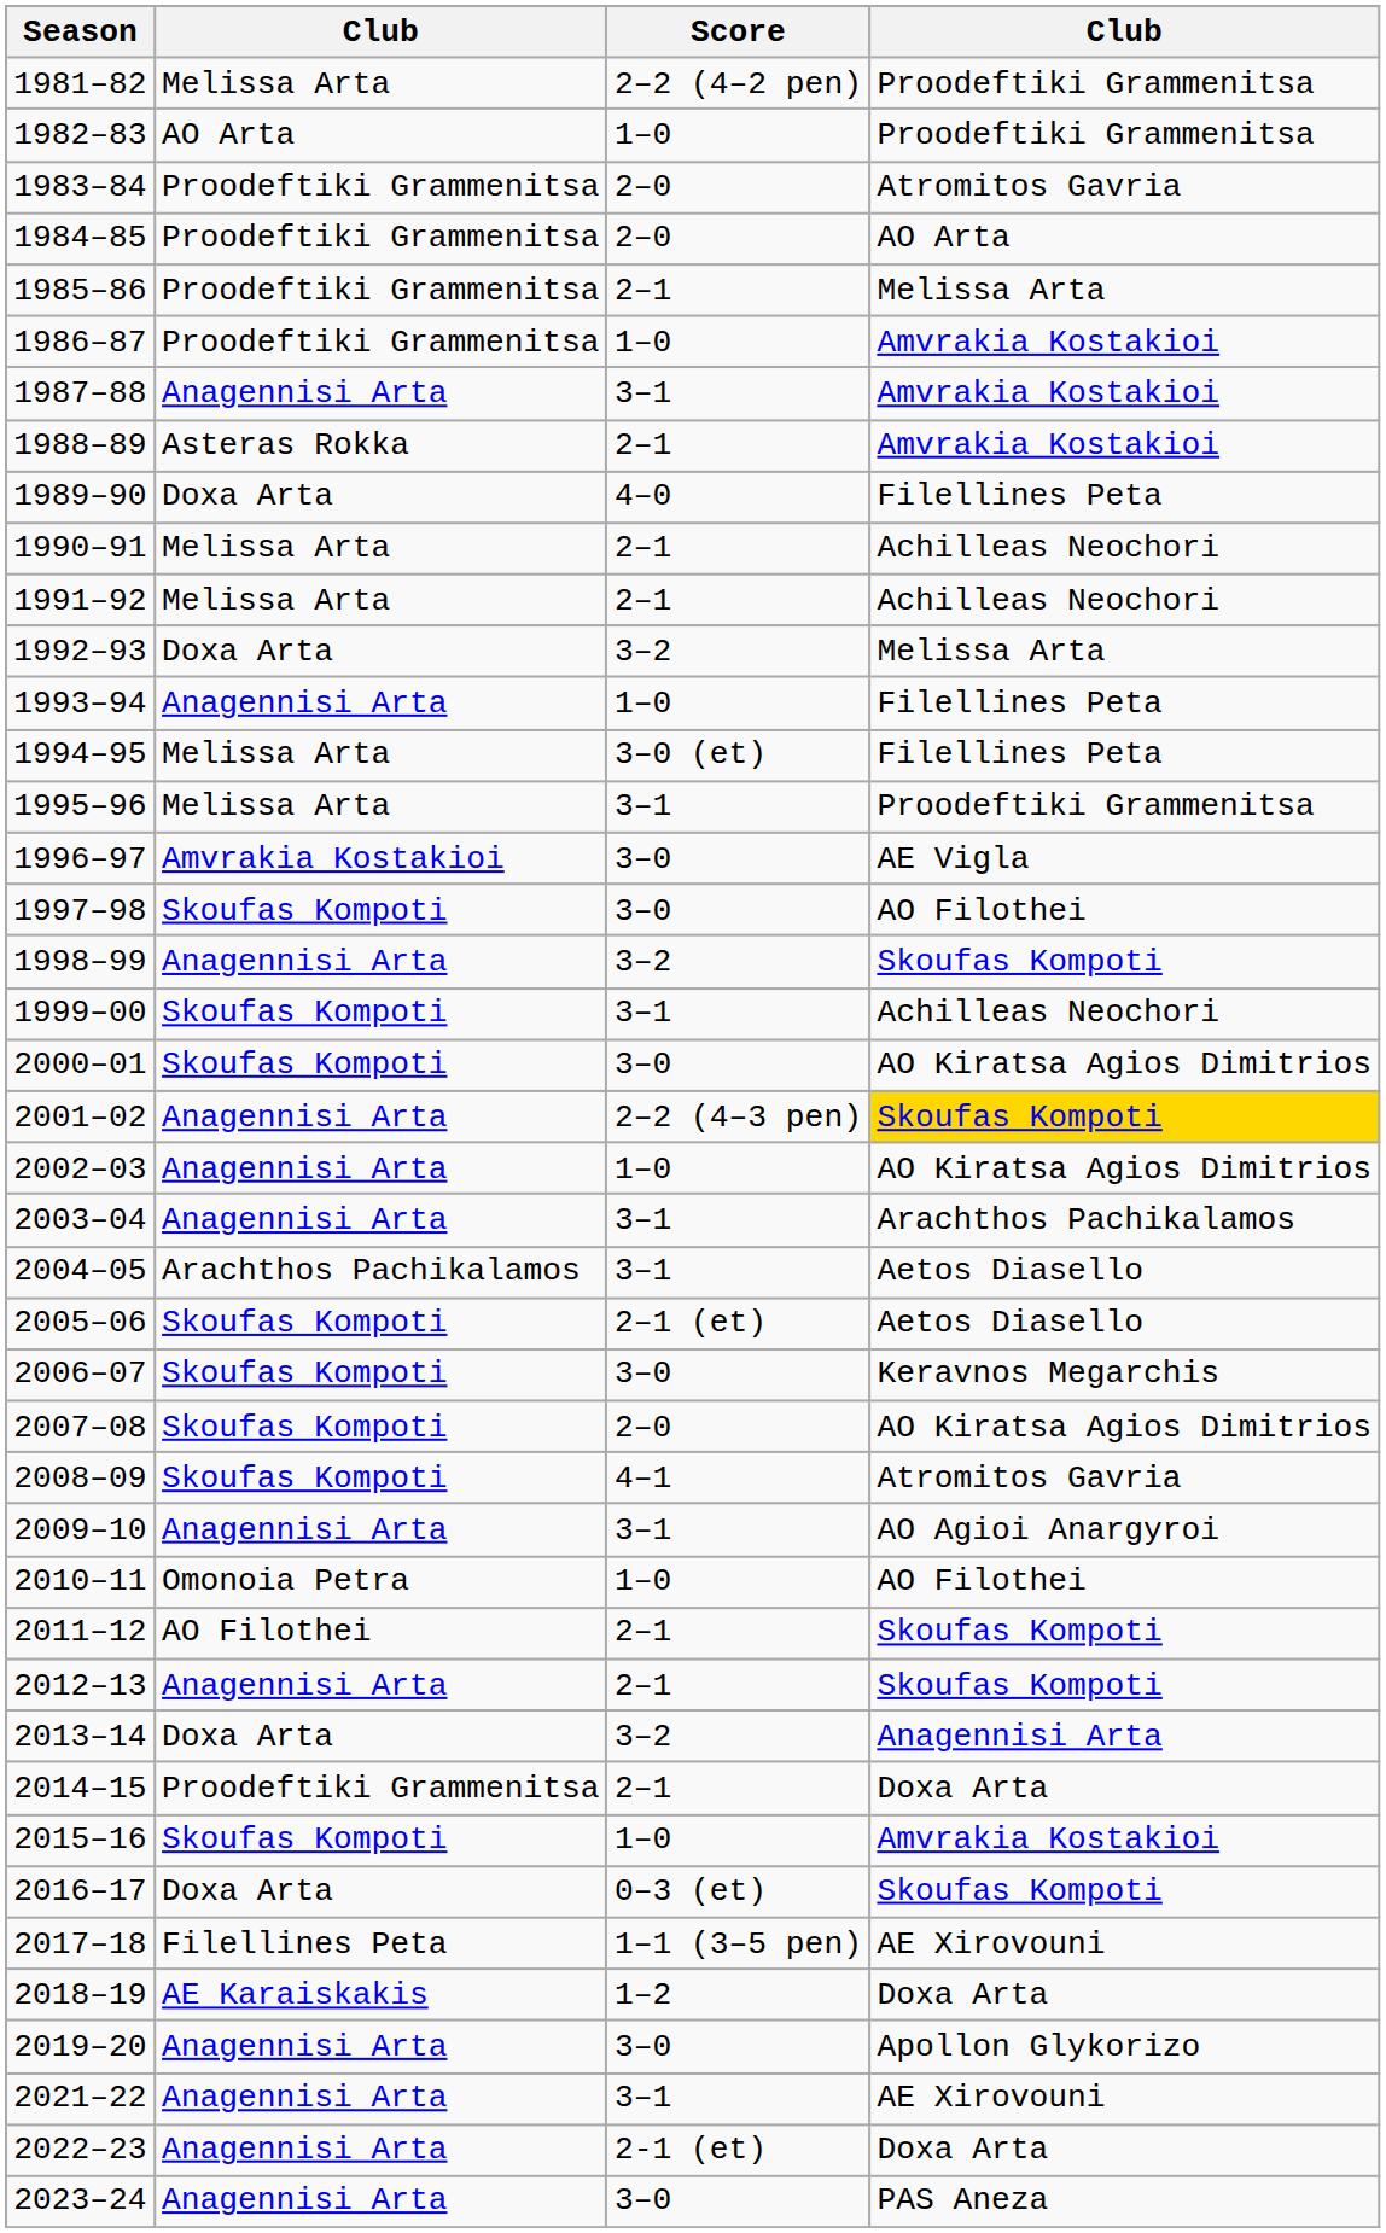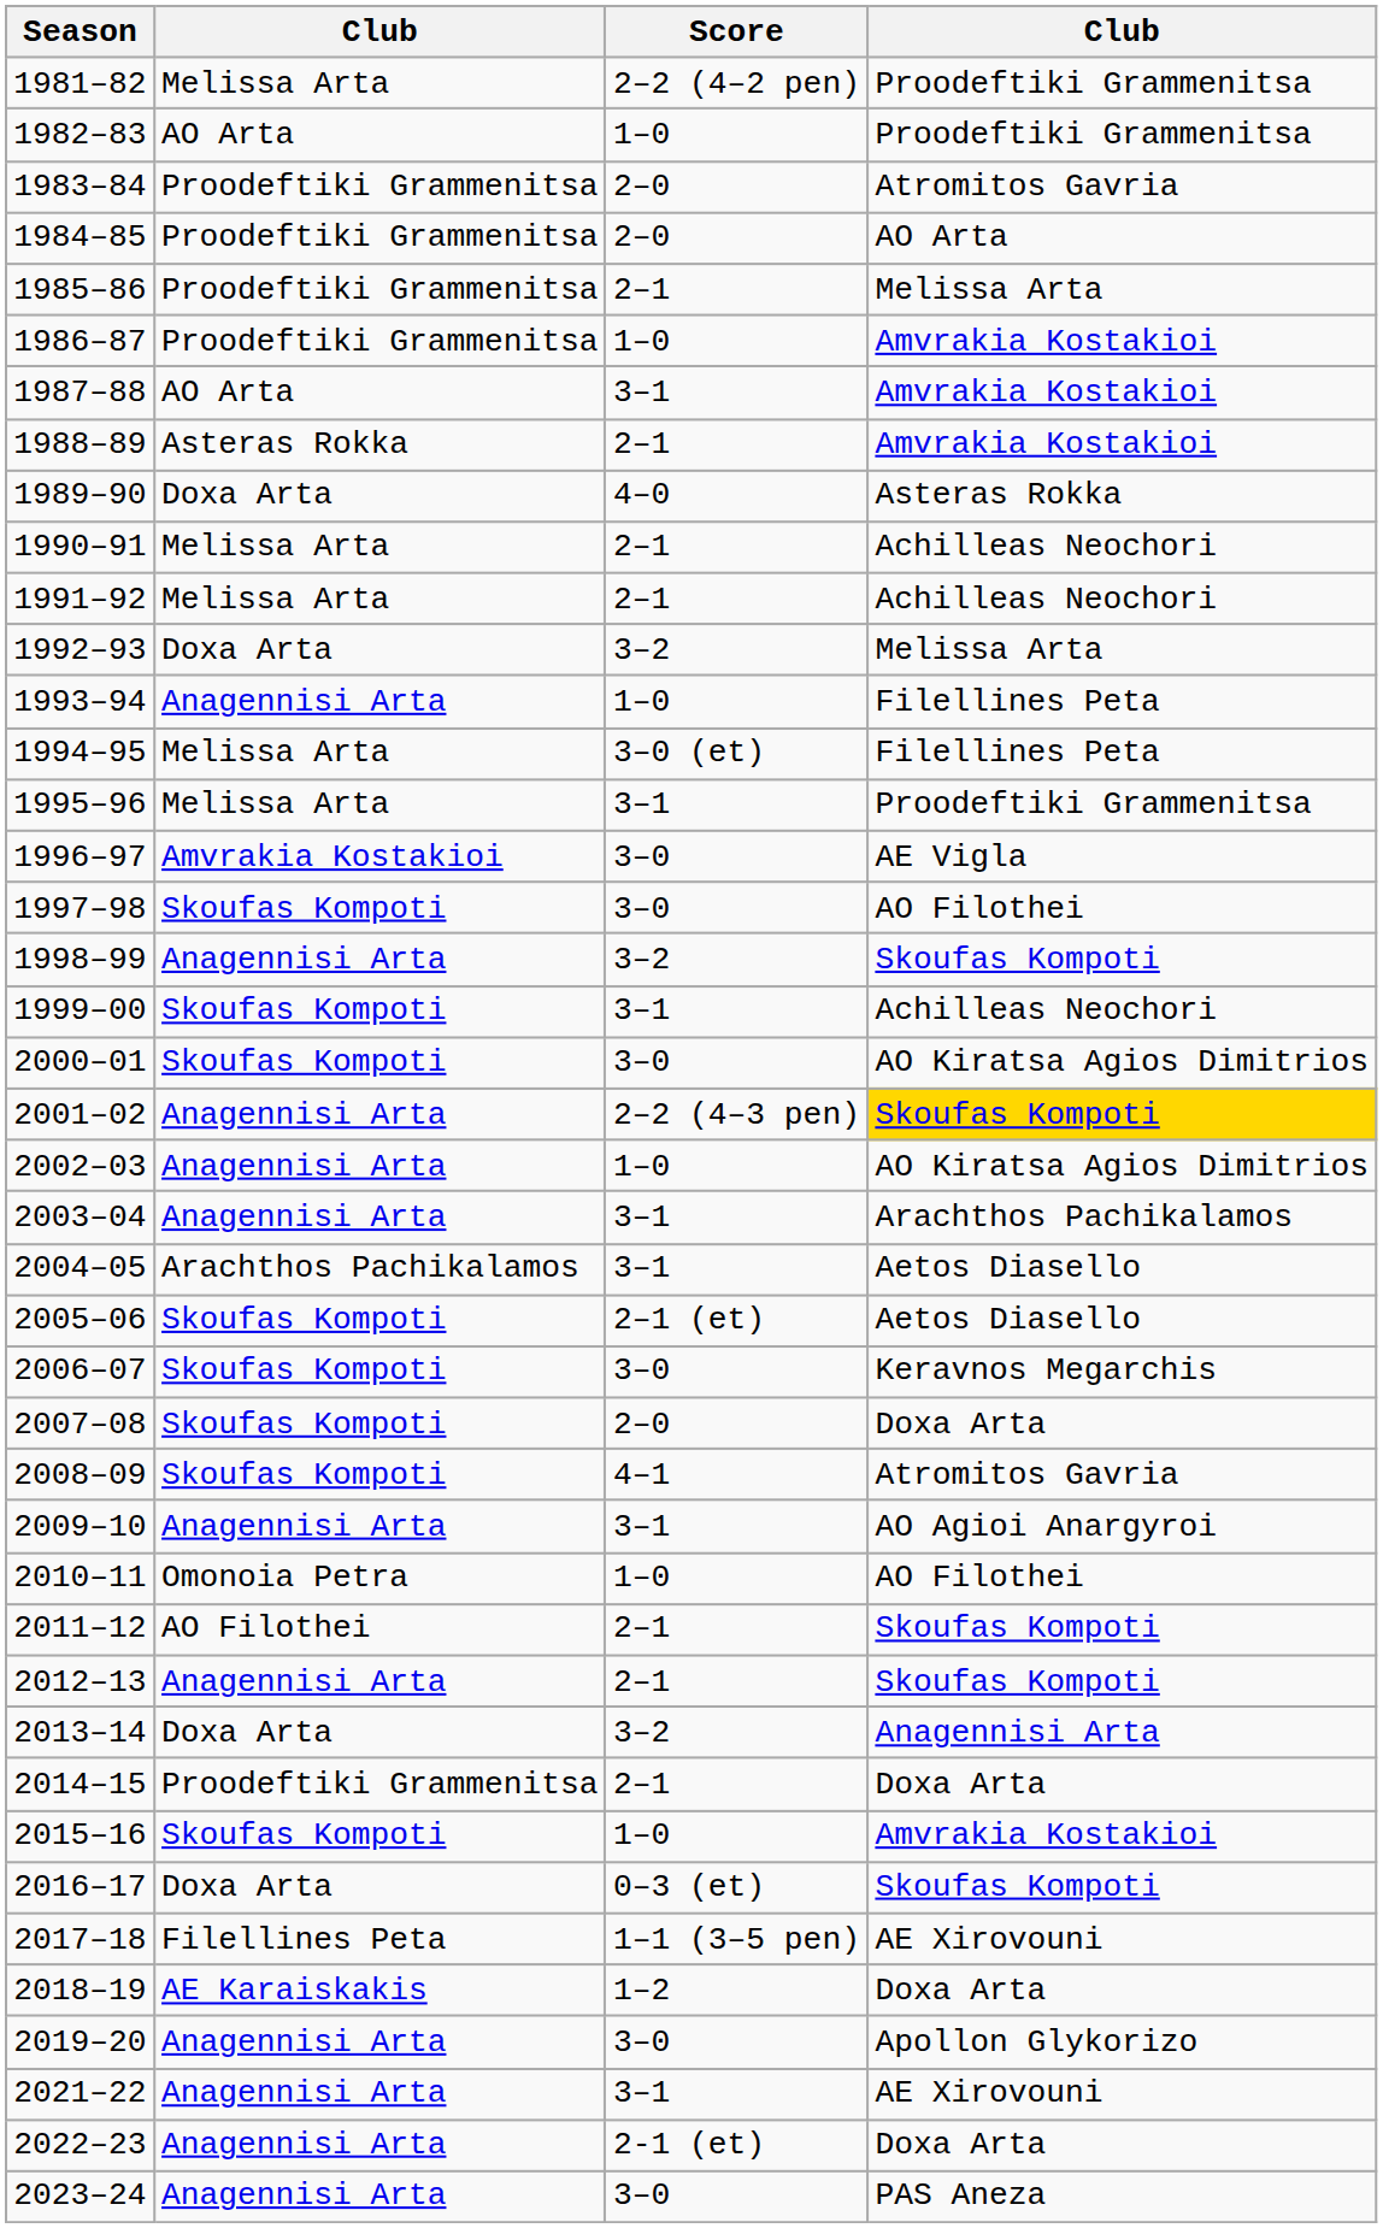 <table class="wikitable">
 <tr>
 <th>Season</th>
 <th>Club</th>
 <th>Score</th>
 <th>Club</th>
 </tr>
 <tr>
 <td>1981–82</td>
 <td>Melissa Arta</td>
 <td>2–2 (4–2 pen)</td>
 <td>Proodeftiki Grammenitsa</td>
 </tr>
 <tr>
 <td>1982–83</td>
 <td>AO Arta</td>
 <td>1–0</td>
 <td>Proodeftiki Grammenitsa</td>
 </tr>
 <tr>
 <td>1983–84</td>
 <td>Proodeftiki Grammenitsa</td>
 <td>2–0</td>
 <td>Atromitos Gavria</td>
 </tr>
 <tr>
 <td>1984–85</td>
 <td>Proodeftiki Grammenitsa</td>
 <td>2–0</td>
 <td>AO Arta</td>
 </tr>
 <tr>
 <td>1985–86</td>
 <td>Proodeftiki Grammenitsa</td>
 <td>2–1</td>
 <td>Melissa Arta</td>
 </tr>
 <tr>
 <td>1986–87</td>
 <td>Proodeftiki Grammenitsa</td>
 <td>1–0</td>
 <td><a href='#'>Amvrakia Kostakioi</a></td>
 </tr>
 <tr>
 <td>1987–88</td>
-<td><a href='#'>Anagennisi Arta</a></td>
+<td>AO Arta</td>
 <td>3–1</td>
 <td><a href='#'>Amvrakia Kostakioi</a></td>
 </tr>
 <tr>
 <td>1988–89</td>
 <td>Asteras Rokka</td>
 <td>2–1</td>
 <td><a href='#'>Amvrakia Kostakioi</a></td>
 </tr>
 <tr>
 <td>1989–90</td>
 <td>Doxa Arta</td>
 <td>4–0</td>
-<td>Filellines Peta</td>
+<td>Asteras Rokka</td>
 </tr>
 <tr>
 <td>1990–91</td>
 <td>Melissa Arta</td>
 <td>2–1</td>
 <td>Achilleas Neochori</td>
 </tr>
 <tr>
 <td>1991–92</td>
 <td>Melissa Arta</td>
 <td>2–1</td>
 <td>Achilleas Neochori</td>
 </tr>
 <tr>
 <td>1992–93</td>
 <td>Doxa Arta</td>
 <td>3–2</td>
 <td>Melissa Arta</td>
 </tr>
 <tr>
 <td>1993–94</td>
 <td><a href='#'>Anagennisi Arta</a></td>
 <td>1–0</td>
 <td>Filellines Peta</td>
 </tr>
 <tr>
 <td>1994–95</td>
 <td>Melissa Arta</td>
 <td>3–0 (et)</td>
 <td>Filellines Peta</td>
 </tr>
 <tr>
 <td>1995–96</td>
 <td>Melissa Arta</td>
 <td>3–1</td>
 <td>Proodeftiki Grammenitsa</td>
 </tr>
 <tr>
 <td>1996–97</td>
 <td><a href='#'>Amvrakia Kostakioi</a></td>
 <td>3–0</td>
 <td>AE Vigla</td>
 </tr>
 <tr>
 <td>1997–98</td>
 <td><a href='#'>Skoufas Kompoti</a></td>
 <td>3–0</td>
 <td>AO Filothei</td>
 </tr>
 <tr>
 <td>1998–99</td>
 <td><a href='#'>Anagennisi Arta</a></td>
 <td>3–2</td>
 <td><a href='#'>Skoufas Kompoti</a></td>
 </tr>
 <tr>
 <td>1999–00</td>
 <td><a href='#'>Skoufas Kompoti</a></td>
 <td>3–1</td>
 <td>Achilleas Neochori</td>
 </tr>
 <tr>
 <td>2000–01</td>
 <td><a href='#'>Skoufas Kompoti</a></td>
 <td>3–0</td>
 <td>AO Kiratsa Agios Dimitrios</td>
 </tr>
 <tr>
 <td>2001–02</td>
 <td><a href='#'>Anagennisi Arta</a></td>
 <td>2–2 (4–3 pen)</td>
 <td style="background: gold;"><a href='#'>Skoufas Kompoti</a></td>
 </tr>
 <tr>
 <td>2002–03</td>
 <td><a href='#'>Anagennisi Arta</a></td>
 <td>1–0</td>
 <td>AO Kiratsa Agios Dimitrios</td>
 </tr>
 <tr>
 <td>2003–04</td>
 <td><a href='#'>Anagennisi Arta</a></td>
 <td>3–1</td>
 <td>Arachthos Pachikalamos</td>
 </tr>
 <tr>
 <td>2004–05</td>
 <td>Arachthos Pachikalamos</td>
 <td>3–1</td>
 <td>Aetos Diasello</td>
 </tr>
 <tr>
 <td>2005–06</td>
 <td><a href='#'>Skoufas Kompoti</a></td>
 <td>2–1 (et)</td>
 <td>Aetos Diasello</td>
 </tr>
 <tr>
 <td>2006–07</td>
 <td><a href='#'>Skoufas Kompoti</a></td>
 <td>3–0</td>
 <td>Keravnos Megarchis</td>
 </tr>
 <tr>
 <td>2007–08</td>
 <td><a href='#'>Skoufas Kompoti</a></td>
 <td>2–0</td>
-<td>AO Kiratsa Agios Dimitrios</td>
+<td>Doxa Arta</td>
 </tr>
 <tr>
 <td>2008–09</td>
 <td><a href='#'>Skoufas Kompoti</a></td>
 <td>4–1</td>
 <td>Atromitos Gavria</td>
 </tr>
 <tr>
 <td>2009–10</td>
 <td><a href='#'>Anagennisi Arta</a></td>
 <td>3–1</td>
 <td>AO Agioi Anargyroi</td>
 </tr>
 <tr>
 <td>2010–11</td>
 <td>Omonoia Petra</td>
 <td>1–0</td>
 <td>AO Filothei</td>
 </tr>
 <tr>
 <td>2011–12</td>
 <td>AO Filothei</td>
 <td>2–1</td>
 <td><a href='#'>Skoufas Kompoti</a></td>
 </tr>
 <tr>
 <td>2012–13</td>
 <td><a href='#'>Anagennisi Arta</a></td>
 <td>2–1</td>
 <td><a href='#'>Skoufas Kompoti</a></td>
 </tr>
 <tr>
 <td>2013–14</td>
 <td>Doxa Arta</td>
 <td>3–2</td>
 <td><a href='#'>Anagennisi Arta</a></td>
 </tr>
 <tr>
 <td>2014–15</td>
 <td>Proodeftiki Grammenitsa</td>
 <td>2–1</td>
 <td>Doxa Arta</td>
 </tr>
 <tr>
 <td>2015–16</td>
 <td><a href='#'>Skoufas Kompoti</a></td>
 <td>1–0</td>
 <td><a href='#'>Amvrakia Kostakioi</a></td>
 </tr>
 <tr>
 <td>2016–17</td>
 <td>Doxa Arta</td>
 <td>0–3 (et)</td>
 <td><a href='#'>Skoufas Kompoti</a></td>
 </tr>
 <tr>
 <td>2017–18</td>
 <td>Filellines Peta</td>
 <td>1–1 (3–5 pen)</td>
 <td>AE Xirovouni</td>
 </tr>
 <tr>
 <td>2018–19</td>
 <td><a href='#'>AE Karaiskakis</a></td>
 <td>1–2</td>
 <td>Doxa Arta</td>
 </tr>
 <tr>
 <td>2019–20</td>
 <td><a href='#'>Anagennisi Arta</a></td>
 <td>3–0</td>
 <td>Apollon Glykorizo</td>
 </tr>
 <tr>
 <td>2021–22</td>
 <td><a href='#'>Anagennisi Arta</a></td>
 <td>3–1</td>
 <td>AE Xirovouni</td>
 </tr>
 <tr>
 <td>2022–23</td>
 <td><a href='#'>Anagennisi Arta</a></td>
 <td>2-1 (et)</td>
 <td>Doxa Arta</td>
 </tr>
 <tr>
 <td>2023–24</td>
 <td><a href='#'>Anagennisi Arta</a></td>
 <td>3–0</td>
 <td>PAS Aneza</td>
 </tr>
 </table>
